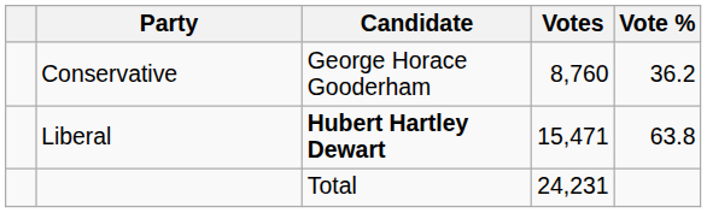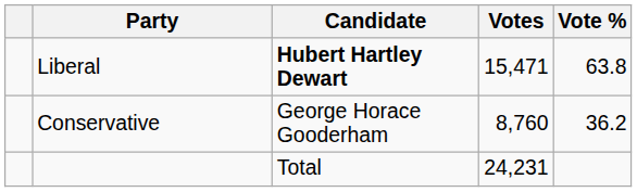 <table class="wikitable">
 <tr>
 <th></th>
 <th scope="col" width="175">Party</th>
 <th scope="col" width="150">Candidate</th>
 <th>Votes</th>
 <th>Vote %</th>
 </tr>
 <tr>
 <td>   </td>
+<td>Liberal</td>
+<td><strong>Hubert Hartley Dewart</strong></td>
+<td align=right>15,471</td>
+<td align=right>63.8</td>
+</tr>
+<tr>
+<td>   </td>
 <td>Conservative</td>
 <td>George Horace Gooderham</td>
 <td align=right>8,760</td>
 <td align=right>36.2</td>
-</tr>
-<tr>
-<td>   </td>
-<td>Liberal</td>
-<td><strong>Hubert Hartley Dewart</strong></td>
-<td align=right>15,471</td>
-<td align=right>63.8</td>
 </tr>
 <tr>
 <td></td>
 <td></td>
 <td>Total</td>
 <td align=right>24,231</td>
 <td></td>
 </tr>
 </table>
